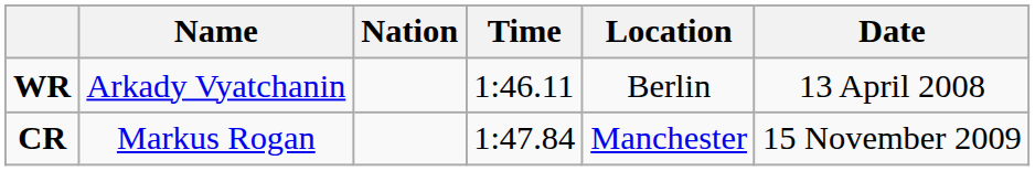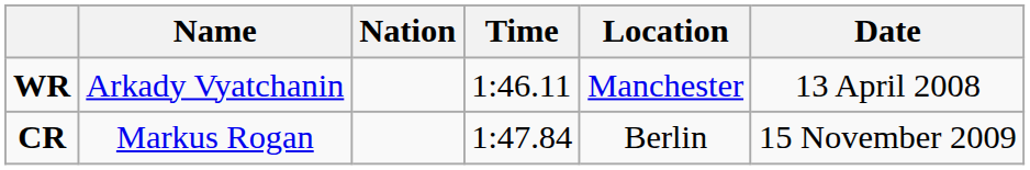 <table class=wikitable style=text-align:center>
 <tr>
 <th></th>
 <th>Name</th>
 <th>Nation</th>
 <th>Time</th>
 <th>Location</th>
 <th>Date</th>
 </tr>
 <tr>
 <td><strong>WR</strong></td>
 <td><a href='#'>Arkady Vyatchanin</a></td>
 <td></td>
 <td align=left>1:46.11</td>
-<td>Berlin</td>
+<td><a href='#'>Manchester</a></td>
 <td>13 April 2008</td>
 </tr>
 <tr>
 <td><strong>CR</strong></td>
 <td><a href='#'>Markus Rogan</a></td>
 <td></td>
 <td align=left>1:47.84</td>
-<td><a href='#'>Manchester</a></td>
+<td>Berlin</td>
 <td>15 November 2009</td>
 </tr>
 </table>
